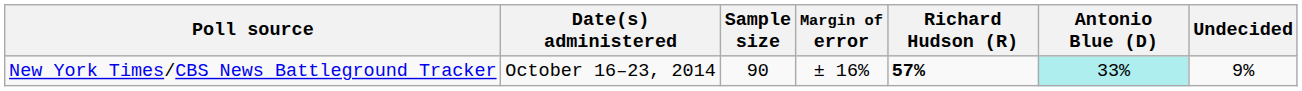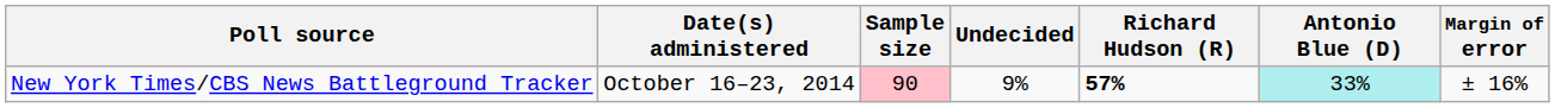 <table class="wikitable">
 <tr>
 <th>Poll source</th>
 <th>Date(s)<br>administered</th>
 <th>Sample<br>size</th>
-<th><small>Margin of</small><br>error</th>
+<th>Undecided</th>
 <th style="width:100px;">Richard<br>Hudson (R)</th>
 <th style="width:100px;">Antonio<br>Blue (D)</th>
-<th>Undecided</th>
+<th><small>Margin of</small><br>error</th>
 </tr>
 <tr>
 <td><a href='#'>New York Times</a>/<a href='#'>CBS News Battleground Tracker</a></td>
 <td align=center>October 16–23, 2014</td>
-<td align=center>90</td>
-<td align=center>± 16%</td>
+<td align=center style="background: pink;">90</td>
+<td align=center>9%</td>
 <td><strong>57%</strong></td>
 <td align=center style="background: paleturquoise;">33%</td>
-<td align=center>9%</td>
+<td align=center>± 16%</td>
 </tr>
 </table>
